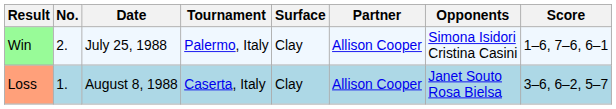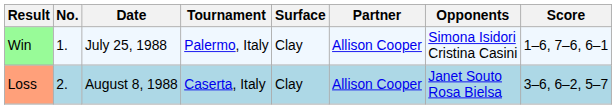 <table class="sortable wikitable" style=font-size:97%>
 <tr>
 <th>Result</th>
 <th>No.</th>
 <th>Date</th>
 <th>Tournament</th>
 <th>Surface</th>
 <th>Partner</th>
 <th>Opponents</th>
 <th>Score</th>
 </tr>
 <tr bgcolor="#f0f8ff">
 <td style="background:#98fb98;">Win</td>
-<td>2.</td>
+<td>1.</td>
 <td>July 25, 1988</td>
 <td><a href='#'>Palermo</a>, Italy</td>
 <td>Clay</td>
 <td> <a href='#'>Allison Cooper</a></td>
 <td> <a href='#'>Simona Isidori</a> <br>  Cristina Casini</td>
 <td>1–6, 7–6, 6–1</td>
 </tr>
 <tr bgcolor=lightblue>
 <td style="background:#ffa07a;">Loss</td>
-<td>1.</td>
+<td>2.</td>
 <td>August 8, 1988</td>
 <td><a href='#'>Caserta</a>, Italy</td>
 <td>Clay</td>
 <td> <a href='#'>Allison Cooper</a></td>
 <td> <a href='#'>Janet Souto</a> <br>  <a href='#'>Rosa Bielsa</a></td>
 <td>3–6, 6–2, 5–7</td>
 </tr>
 </table>
